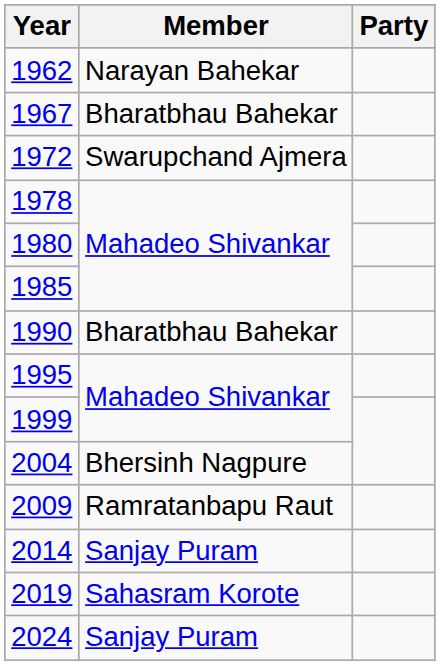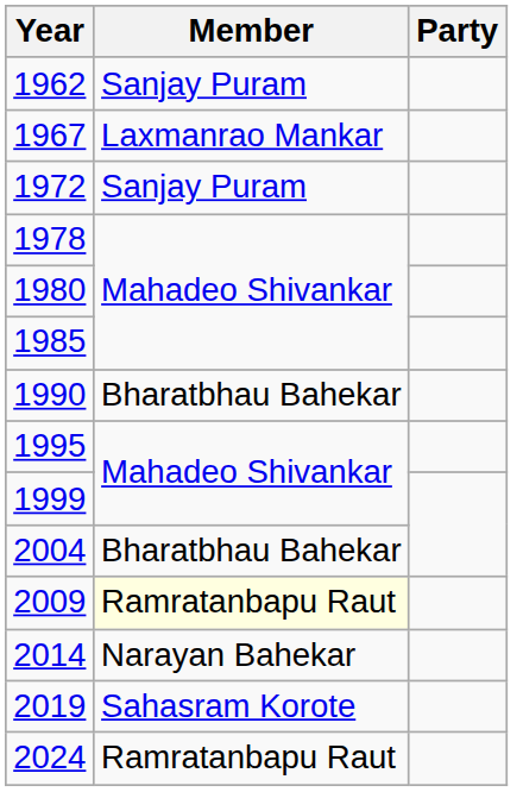 <table class="wikitable">
 <tr>
 <th>Year</th>
 <th>Member</th>
 <th colspan=2>Party</th>
 </tr>
 <tr>
 <td><a href='#'>1962</a></td>
-<td>Narayan Bahekar</td>
+<td><a href='#'>Sanjay Puram</a></td>
 <td></td>
 </tr>
 <tr>
 <td><a href='#'>1967</a></td>
-<td>Bharatbhau Bahekar</td>
+<td><a href='#'>Laxmanrao Mankar</a></td>
 <td></td>
 </tr>
 <tr>
 <td><a href='#'>1972</a></td>
-<td>Swarupchand Ajmera</td>
+<td><a href='#'>Sanjay Puram</a></td>
 <td></td>
 </tr>
 <tr>
 <td><a href='#'>1978</a></td>
 <td rowspan=3><a href='#'>Mahadeo Shivankar</a></td>
 <td></td>
 </tr>
 <tr>
 <td><a href='#'>1980</a></td>
 <td></td>
 </tr>
 <tr>
 <td><a href='#'>1985</a></td>
 </tr>
 <tr>
 <td><a href='#'>1990</a></td>
 <td>Bharatbhau Bahekar</td>
 <td></td>
 </tr>
 <tr>
 <td><a href='#'>1995</a></td>
 <td rowspan="2"><a href='#'>Mahadeo Shivankar</a></td>
 <td></td>
 </tr>
 <tr>
 <td><a href='#'>1999</a></td>
 </tr>
 <tr>
 <td><a href='#'>2004</a></td>
-<td>Bhersinh Nagpure</td>
+<td>Bharatbhau Bahekar</td>
 </tr>
 <tr>
 <td><a href='#'>2009</a></td>
-<td>Ramratanbapu Raut</td>
+<td style="background: lightyellow;">Ramratanbapu Raut</td>
 <td></td>
 </tr>
 <tr>
 <td><a href='#'>2014</a></td>
-<td><a href='#'>Sanjay Puram</a></td>
+<td>Narayan Bahekar</td>
 <td></td>
 </tr>
 <tr>
 <td><a href='#'>2019</a></td>
 <td><a href='#'>Sahasram Korote</a></td>
 <td></td>
 </tr>
 <tr>
 <td><a href='#'>2024</a></td>
-<td><a href='#'>Sanjay Puram</a></td>
+<td>Ramratanbapu Raut</td>
 <td></td>
 </tr>
 </table>
